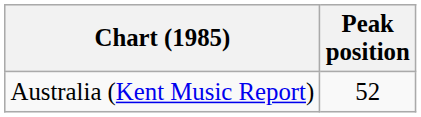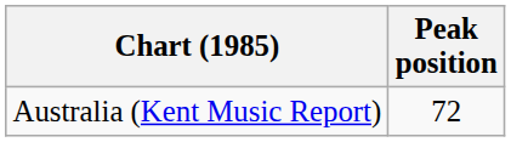 <table class="wikitable">
 <tr>
 <th>Chart (1985)</th>
 <th>Peak<br>position</th>
 </tr>
 <tr>
 <td>Australia (<a href='#'>Kent Music Report</a>)</td>
-<td style="text-align:center;">52</td>
+<td style="text-align:center;">72</td>
 </tr>
 </table>
